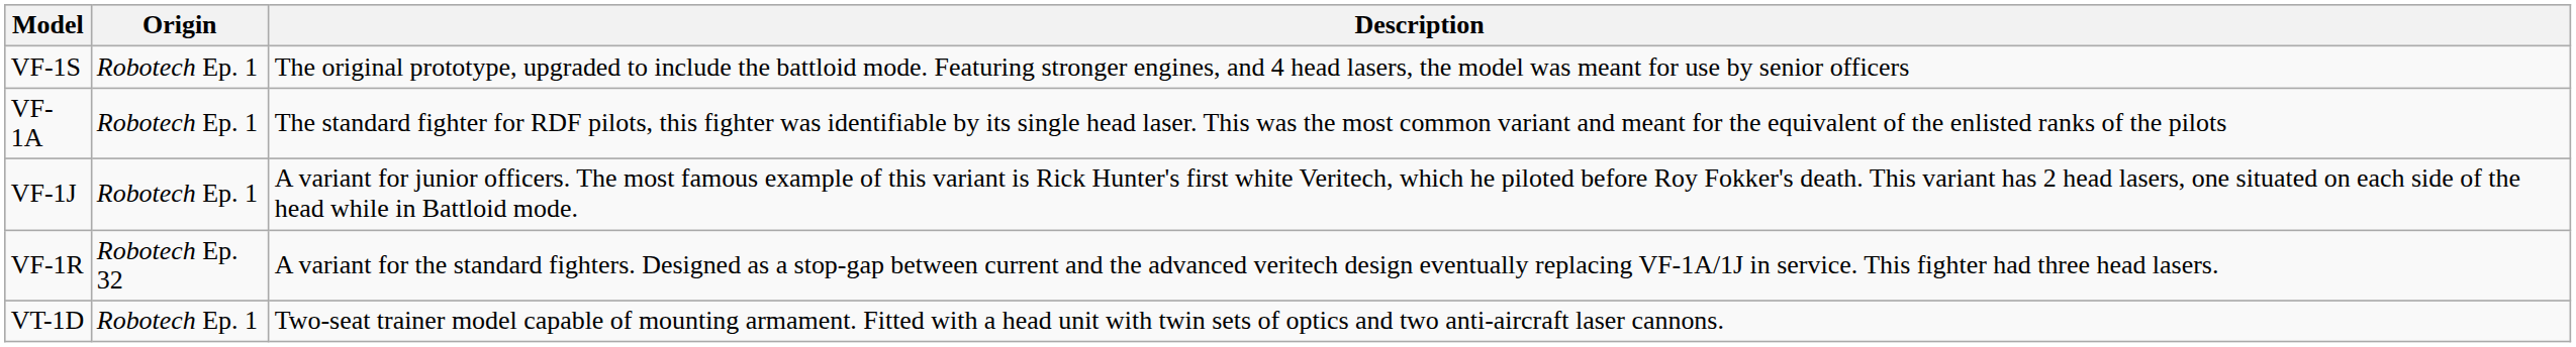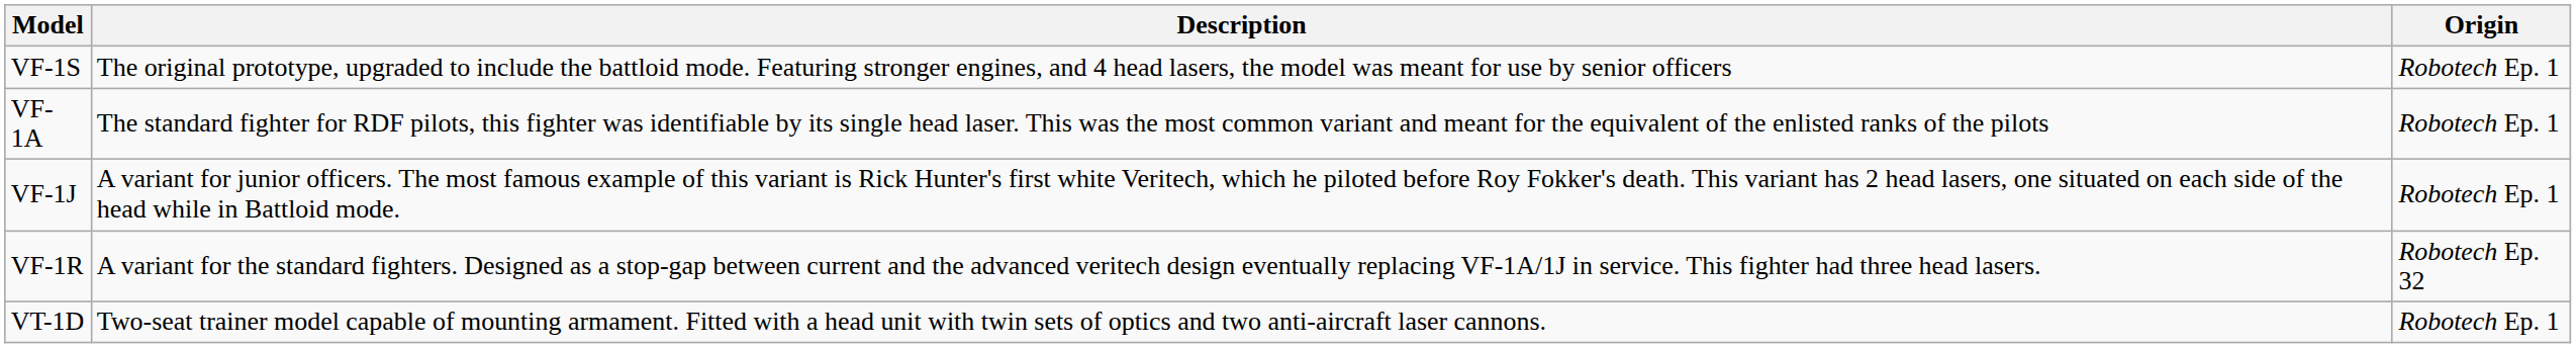 <table class="wikitable">
 <tr>
 <th>Model</th>
+<th>Description</th>
 <th>Origin</th>
-<th>Description</th>
 </tr>
 <tr>
 <td>VF-1S</td>
+<td>The original prototype, upgraded to include the battloid mode. Featuring stronger engines, and 4 head lasers, the model was meant for use by senior officers</td>
 <td><em>Robotech</em> Ep. 1</td>
-<td>The original prototype, upgraded to include the battloid mode. Featuring stronger engines, and 4 head lasers, the model was meant for use by senior officers</td>
 </tr>
 <tr>
 <td>VF-1A</td>
+<td>The standard fighter for RDF pilots, this fighter was identifiable by its single head laser. This was the most common variant and meant for the equivalent of the enlisted ranks of the pilots</td>
 <td><em>Robotech</em> Ep. 1</td>
-<td>The standard fighter for RDF pilots, this fighter was identifiable by its single head laser. This was the most common variant and meant for the equivalent of the enlisted ranks of the pilots</td>
 </tr>
 <tr>
 <td>VF-1J</td>
+<td>A variant for junior officers. The most famous example of this variant is Rick Hunter's first white Veritech, which he piloted before Roy Fokker's death. This variant has 2 head lasers, one situated on each side of the head while in Battloid mode.</td>
 <td><em>Robotech</em> Ep. 1</td>
-<td>A variant for junior officers. The most famous example of this variant is Rick Hunter's first white Veritech, which he piloted before Roy Fokker's death. This variant has 2 head lasers, one situated on each side of the head while in Battloid mode.</td>
 </tr>
 <tr>
 <td>VF-1R</td>
+<td>A variant for the standard fighters. Designed as a stop-gap between current and the advanced veritech design eventually replacing VF-1A/1J in service. This fighter had three head lasers.</td>
 <td><em>Robotech</em> Ep. 32</td>
-<td>A variant for the standard fighters. Designed as a stop-gap between current and the advanced veritech design eventually replacing VF-1A/1J in service. This fighter had three head lasers.</td>
 </tr>
 <tr>
 <td>VT-1D</td>
+<td>Two-seat trainer model capable of mounting armament. Fitted with a head unit with twin sets of optics and two anti-aircraft laser cannons.</td>
 <td><em>Robotech</em> Ep. 1</td>
-<td>Two-seat trainer model capable of mounting armament. Fitted with a head unit with twin sets of optics and two anti-aircraft laser cannons.</td>
 </tr>
 </table>
